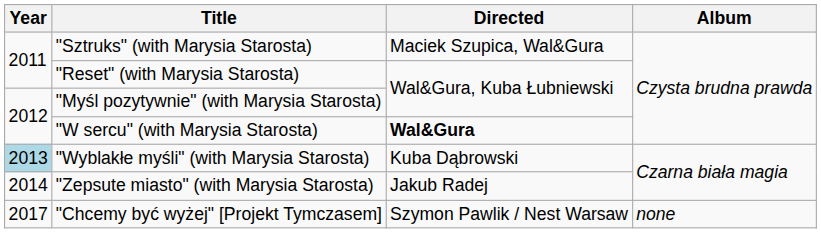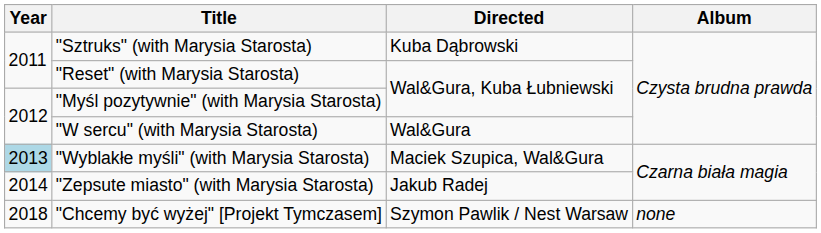 <table class="wikitable">
 <tr>
 <th>Year</th>
 <th>Title</th>
 <th>Directed</th>
 <th>Album</th>
 </tr>
 <tr>
 <td rowspan=2>2011</td>
 <td>"Sztruks" (with Marysia Starosta)</td>
-<td>Maciek Szupica, Wal&Gura</td>
+<td>Kuba Dąbrowski</td>
 <td rowspan=4><em>Czysta brudna prawda</em></td>
 </tr>
 <tr>
 <td>"Reset" (with Marysia Starosta)</td>
 <td rowspan=2>Wal&Gura, Kuba Łubniewski</td>
 </tr>
 <tr>
 <td rowspan=2>2012</td>
 <td>"Myśl pozytywnie" (with Marysia Starosta)</td>
 </tr>
 <tr>
 <td>"W sercu" (with Marysia Starosta)</td>
-<td><strong>Wal&Gura</strong></td>
+<td>Wal&Gura</td>
 </tr>
 <tr>
 <td style="background: lightblue;">2013</td>
 <td>"Wyblakłe myśli" (with Marysia Starosta)</td>
-<td>Kuba Dąbrowski</td>
+<td>Maciek Szupica, Wal&Gura</td>
 <td rowspan=2><em>Czarna biała magia</em></td>
 </tr>
 <tr>
 <td>2014</td>
 <td>"Zepsute miasto" (with Marysia Starosta)</td>
 <td>Jakub Radej</td>
 </tr>
 <tr>
-<td>2017</td>
+<td>2018</td>
 <td>"Chcemy być wyżej" [Projekt Tymczasem]</td>
 <td>Szymon Pawlik / Nest Warsaw</td>
 <td rowspan=2><em>none</em></td>
 </tr>
 </table>
